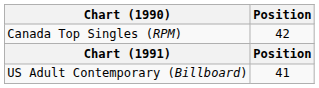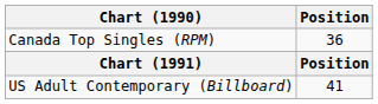 <table class="wikitable">
 <tr>
 <th>Chart (1990)</th>
 <th>Position</th>
 </tr>
 <tr>
 <td align="left">Canada Top Singles (<em>RPM</em>)</td>
-<td align="center">42</td>
+<td align="center">36</td>
 </tr>
 <tr>
 <th>Chart (1991)</th>
 <th>Position</th>
 </tr>
 <tr>
 <td>US Adult Contemporary (<em>Billboard</em>)</td>
 <td align="center">41</td>
 </tr>
 </table>
